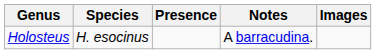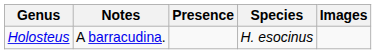 <table class="wikitable" align="center">
 <tr>
 <th>Genus</th>
+<th>Notes</th>
+<th>Presence</th>
 <th>Species</th>
-<th>Presence</th>
-<th>Notes</th>
 <th>Images</th>
 </tr>
 <tr>
 <td><em><a href='#'>Holosteus</a></em></td>
+<td>A <a href='#'>barracudina</a>.</td>
+<td></td>
 <td><em>H. esocinus</em></td>
-<td></td>
-<td>A <a href='#'>barracudina</a>.</td>
 <td></td>
 </tr>
 </table>
